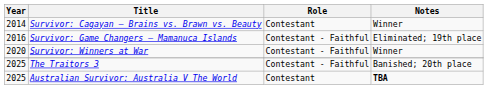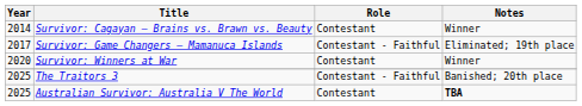 <table class="wikitable sortable">
 <tr>
 <th>Year</th>
 <th>Title</th>
 <th>Role</th>
 <th class="unsortable">Notes</th>
 </tr>
 <tr>
 <td>2014</td>
 <td><em><a href='#'>Survivor: Cagayan — Brains vs. Brawn vs. Beauty</a></em></td>
 <td>Contestant</td>
 <td>Winner</td>
 </tr>
 <tr>
-<td>2016</td>
+<td>2017</td>
 <td><em><a href='#'>Survivor: Game Changers — Mamanuca Islands</a></em></td>
 <td>Contestant - Faithful</td>
 <td>Eliminated; 19th place</td>
 </tr>
 <tr>
 <td>2020</td>
 <td><em><a href='#'>Survivor: Winners at War</a></em></td>
-<td>Contestant - Faithful</td>
+<td>Contestant</td>
 <td>Winner</td>
 </tr>
 <tr>
 </tr>
 <tr>
 <td>2025</td>
 <td><em><a href='#'>The Traitors 3</a></em></td>
 <td>Contestant - Faithful</td>
 <td>Banished; 20th place</td>
 </tr>
 <tr>
 <td>2025</td>
 <td><em><a href='#'>Australian Survivor: Australia V The World</a></em></td>
 <td>Contestant</td>
 <td><strong>TBA</strong></td>
 </tr>
 </table>
